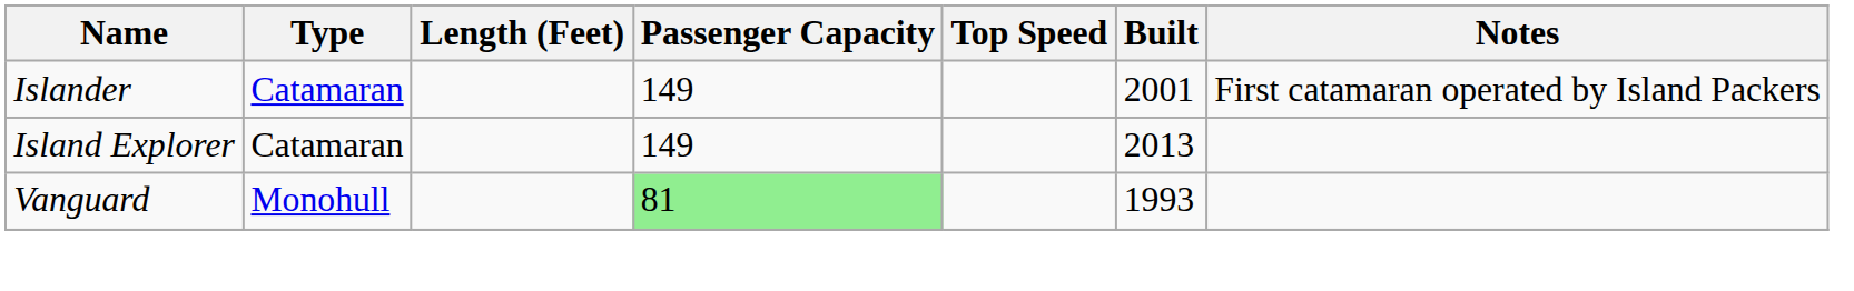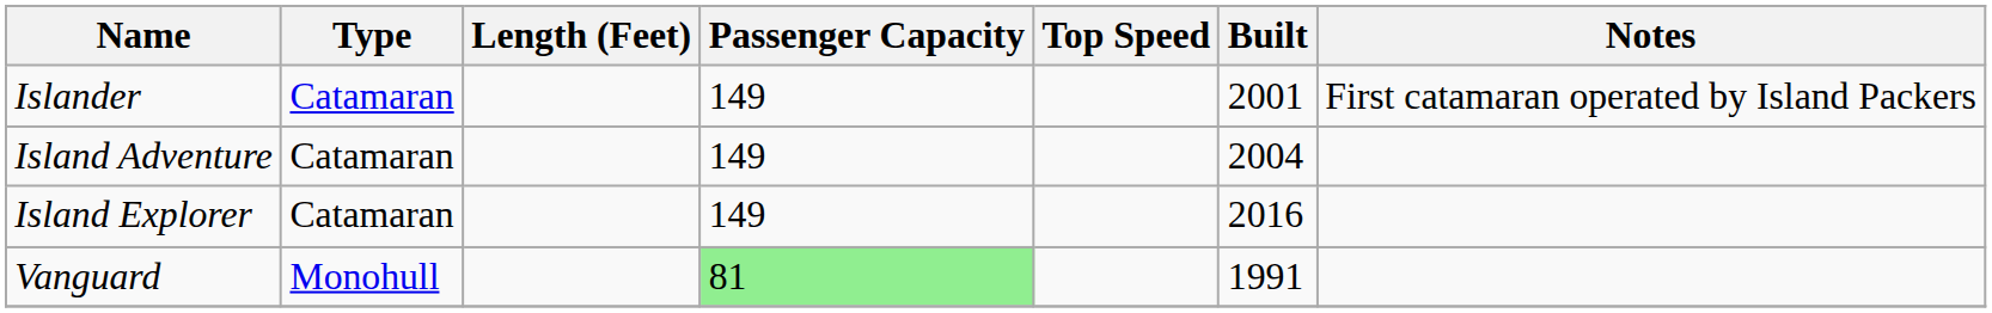 <table class="wikitable sortable">
 <tr>
 <th>Name</th>
 <th>Type</th>
 <th>Length (Feet)</th>
 <th>Passenger Capacity</th>
 <th>Top Speed</th>
 <th>Built</th>
 <th>Notes</th>
 </tr>
 <tr>
 <td><em>Islander</em></td>
 <td><a href='#'>Catamaran</a></td>
 <td></td>
 <td>149</td>
 <td></td>
 <td>2001</td>
 <td>First catamaran operated by Island Packers</td>
 </tr>
 <tr>
+<td><em>Island Adventure</em></td>
+<td>Catamaran</td>
+<td></td>
+<td>149</td>
+<td></td>
+<td>2004</td>
+<td></td>
+</tr>
+<tr>
 <td><em>Island Explorer</em></td>
 <td>Catamaran</td>
 <td></td>
 <td>149</td>
 <td></td>
-<td>2013</td>
+<td>2016</td>
 <td></td>
 </tr>
 <tr>
 <td><em>Vanguard</em></td>
 <td><a href='#'>Monohull</a></td>
 <td></td>
 <td style="background: lightgreen;">81</td>
 <td></td>
-<td>1993</td>
+<td>1991</td>
 <td></td>
 </tr>
 <tr>
 </tr>
 </table>
